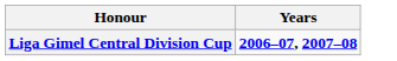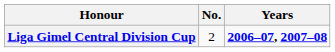 <table class="wikitable plainrowheaders">
 <tr>
 <th scope=col>Honour</th>
+<th scope=col>No.</th>
 <th scope=col>Years</th>
 </tr>
 <tr>
 <th scope=row><a href='#'>Liga Gimel Central Division Cup</a></th>
+<td align=center>2</td>
 <td><strong><a href='#'>2006–07</a>, <a href='#'>2007–08</a></strong></td>
 </tr>
 </table>
